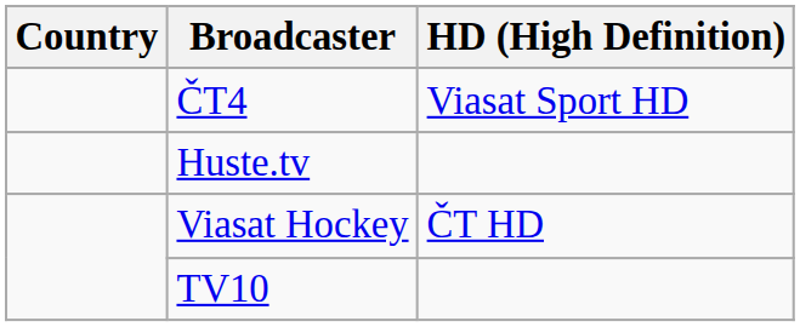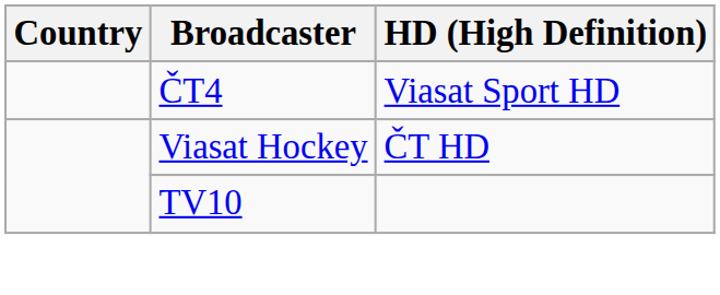 <table class="wikitable">
 <tr>
 <th align=center>Country</th>
 <th align=center>Broadcaster</th>
 <th align=center>HD (High Definition)</th>
 </tr>
 <tr>
 <td></td>
 <td><a href='#'>ČT4</a></td>
 <td><a href='#'>Viasat Sport HD</a></td>
 </tr>
 <tr>
-<td></td>
-<td><a href='#'>Huste.tv</a></td>
-<td></td>
-</tr>
-<tr>
 <td rowspan="2"></td>
 <td><a href='#'>Viasat Hockey</a></td>
 <td><a href='#'>ČT HD</a></td>
 </tr>
 <tr>
 <td><a href='#'>TV10</a></td>
 <td></td>
 </tr>
 </table>
